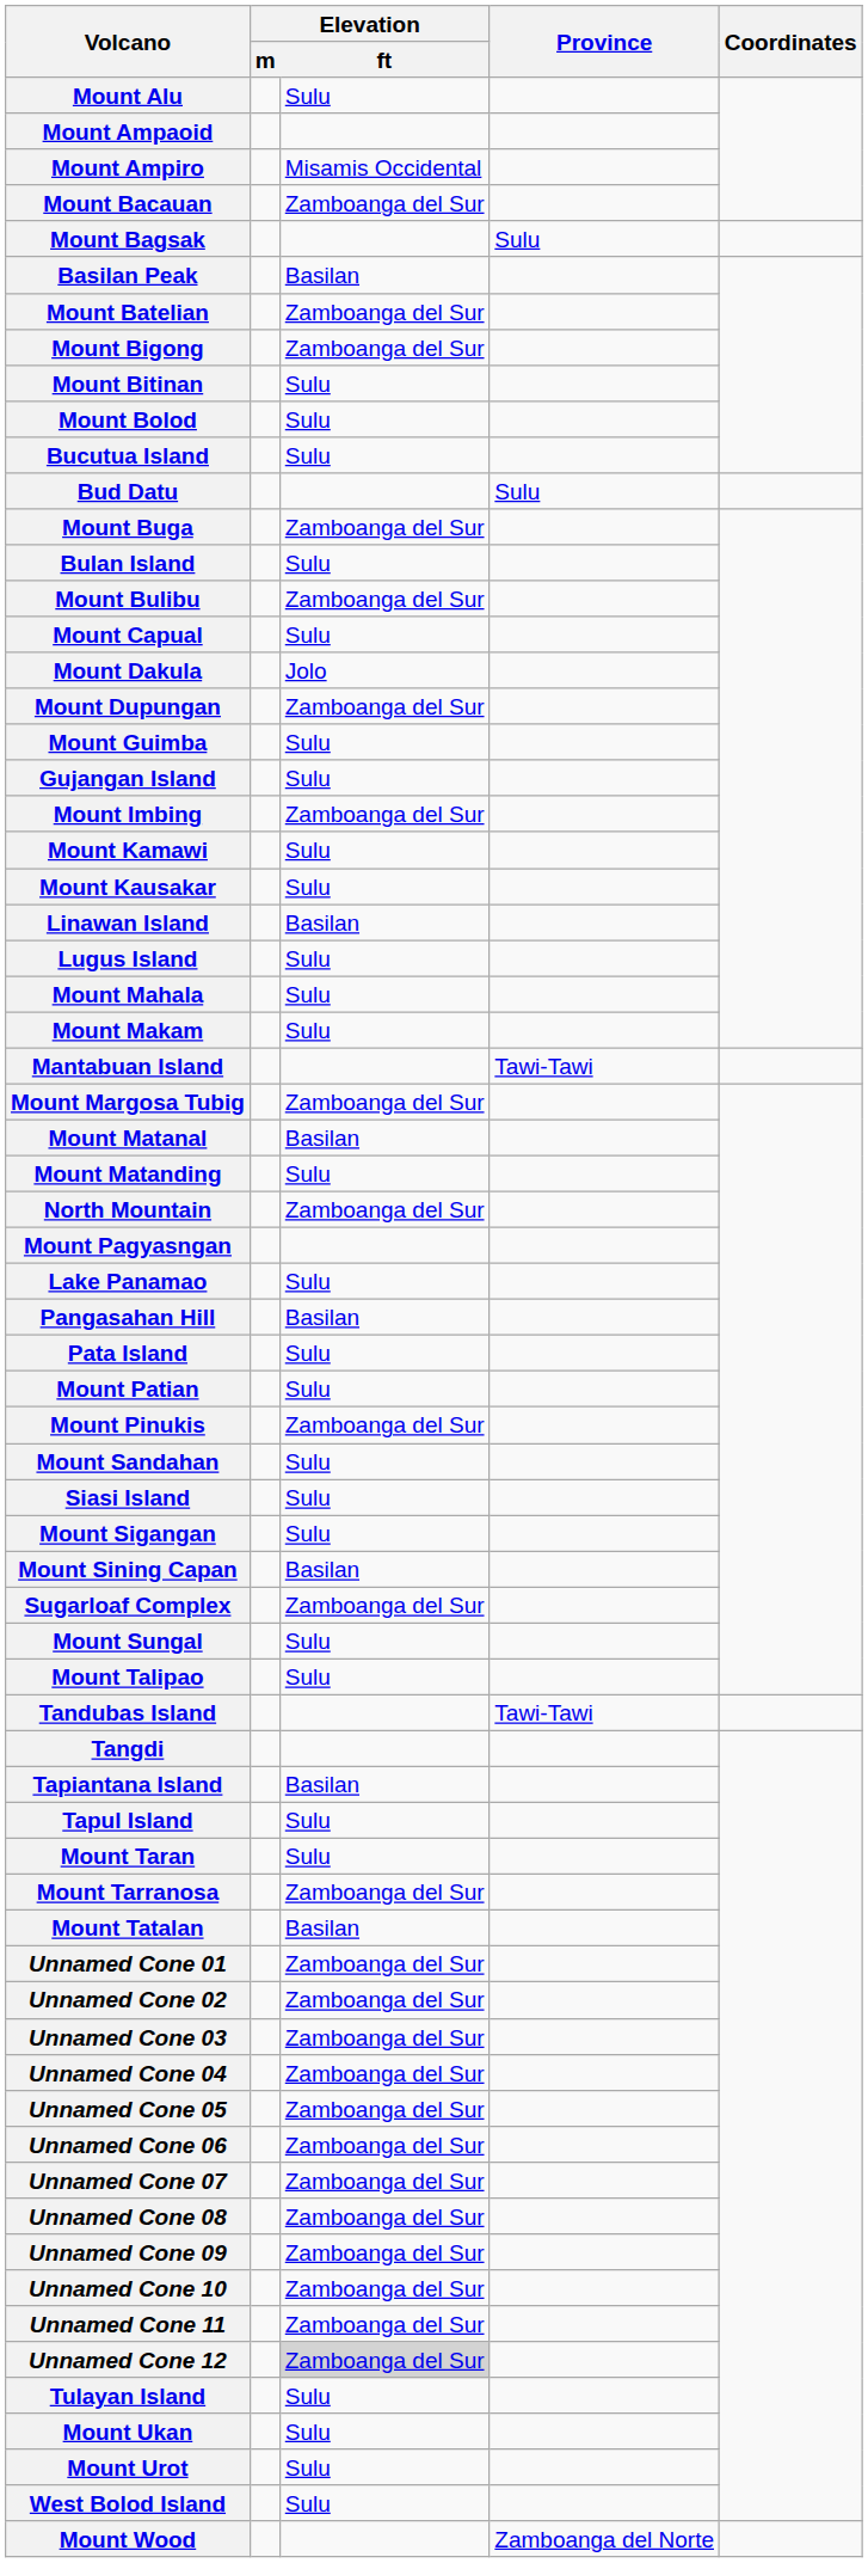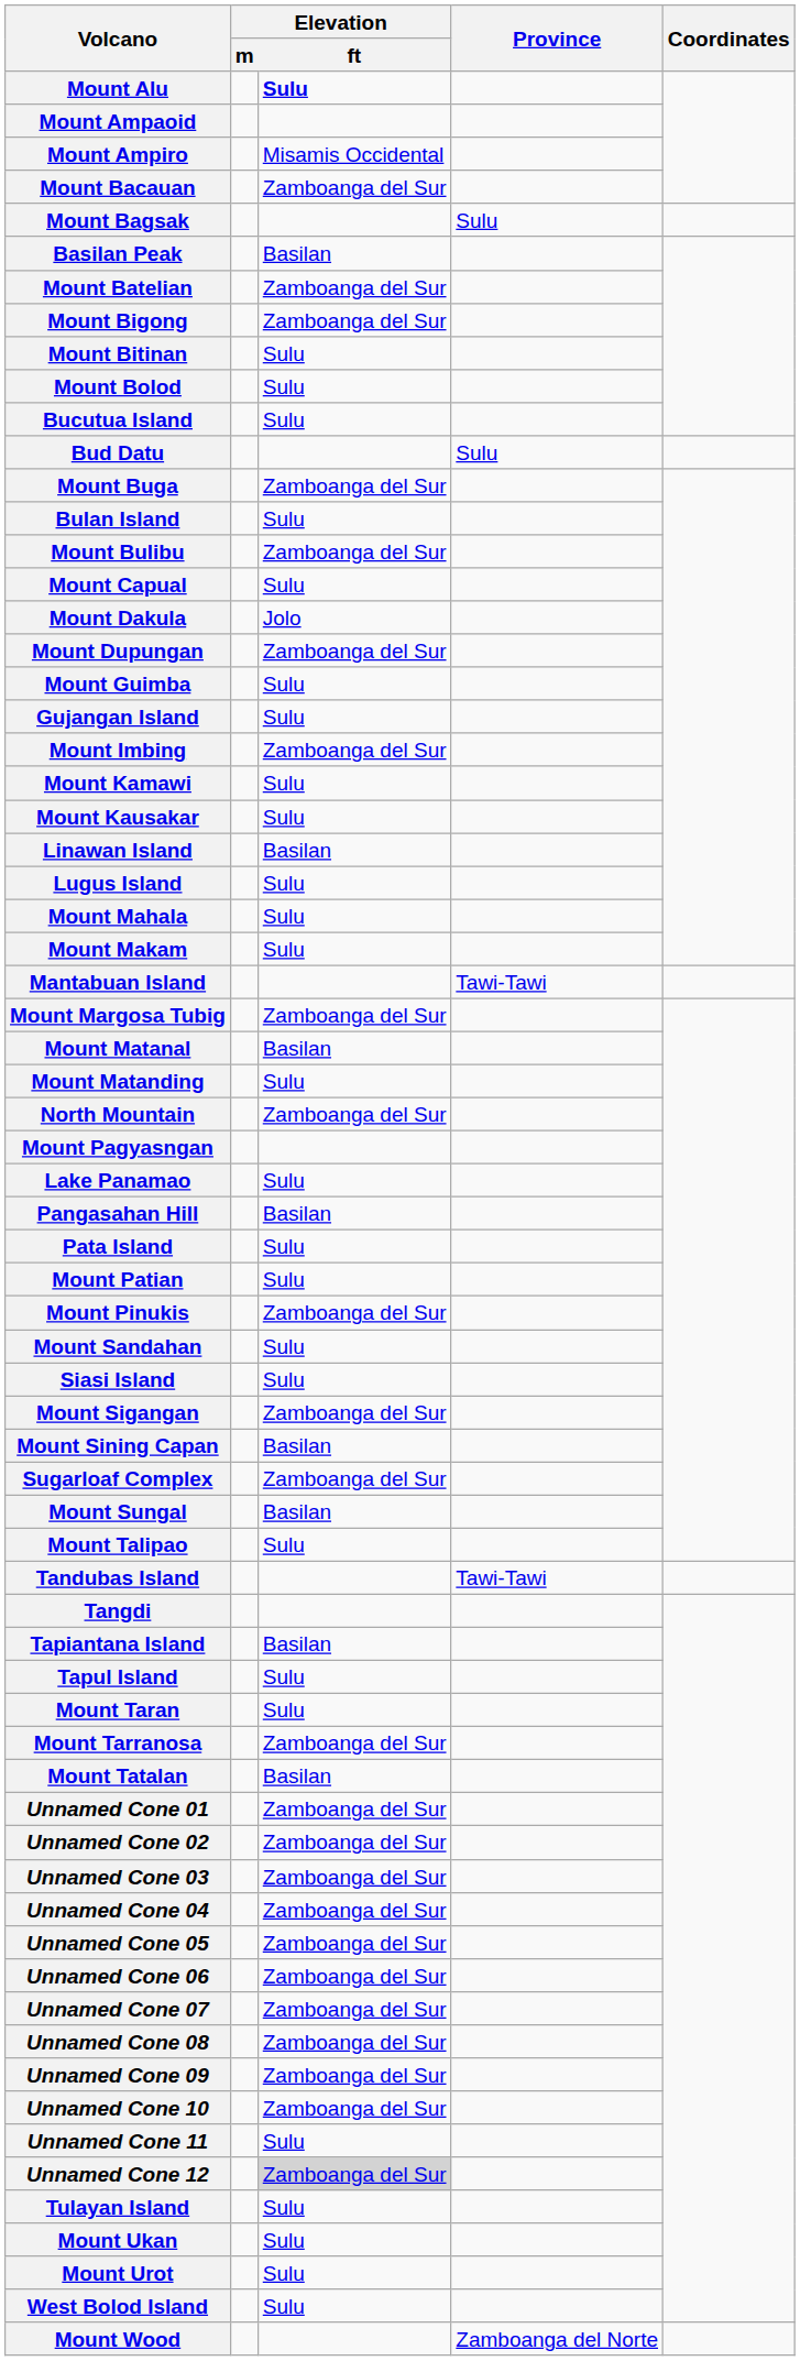 <table class="wikitable sortable plainrowheaders" style="font-size:95%;">
 <tr>
 <th scope="col" rowspan="2">Volcano</th>
 <th scope="col" colspan="2" class="unsortable">Elevation </th>
 <th scope="col" rowspan="2"><a href='#'>Province</a></th>
 <th scope="col" rowspan="2" data-sort-type="number">Coordinates</th>
 </tr>
 <tr>
 <th data-sort-type="number" style="border-right:0;">m</th>
 <th class="unsortable" data-sort-type="number" style="border-left:0;">ft</th>
 </tr>
 <tr>
 <th scope="row" data-sort-value="Alu"><a href='#'>Mount Alu</a></th>
 <td></td>
-<td><a href='#'>Sulu</a></td>
+<td><strong><a href='#'>Sulu</a></strong></td>
 <td></td>
 </tr>
 <tr>
 <th scope="row" data-sort-value="Ampaoid"><a href='#'>Mount Ampaoid</a></th>
 <td></td>
 <td></td>
 <td></td>
 </tr>
 <tr>
 <th scope="row" data-sort-value="Ampiro"><a href='#'>Mount Ampiro</a></th>
 <td></td>
 <td><a href='#'>Misamis Occidental</a></td>
 <td></td>
 </tr>
 <tr>
 <th scope="row" data-sort-value="Bacauan"><a href='#'>Mount Bacauan</a></th>
 <td></td>
 <td><a href='#'>Zamboanga del Sur</a></td>
 <td></td>
 </tr>
 <tr>
 <th scope="row" data-sort-value="Bagsak"><a href='#'>Mount Bagsak</a></th>
 <td></td>
 <td></td>
 <td><a href='#'>Sulu</a></td>
 <td></td>
 </tr>
 <tr>
 <th scope="row"><a href='#'>Basilan Peak</a></th>
 <td></td>
 <td><a href='#'>Basilan</a></td>
 <td></td>
 </tr>
 <tr>
 <th scope="row" data-sort-value="Batelian"><a href='#'>Mount Batelian</a></th>
 <td></td>
 <td><a href='#'>Zamboanga del Sur</a></td>
 <td></td>
 </tr>
 <tr>
 <th scope="row" data-sort-value="Bigong"><a href='#'>Mount Bigong</a></th>
 <td></td>
 <td><a href='#'>Zamboanga del Sur</a></td>
 <td></td>
 </tr>
 <tr>
 <th scope="row" data-sort-value="Bitinan"><a href='#'>Mount Bitinan</a></th>
 <td></td>
 <td><a href='#'>Sulu</a></td>
 <td></td>
 </tr>
 <tr>
 <th scope="row" data-sort-value="Bolod"><a href='#'>Mount Bolod</a></th>
 <td></td>
 <td><a href='#'>Sulu</a></td>
 <td></td>
 </tr>
 <tr>
 <th scope="row"><a href='#'>Bucutua Island</a></th>
 <td></td>
 <td><a href='#'>Sulu</a></td>
 <td></td>
 </tr>
 <tr>
 <th scope="row"><a href='#'>Bud Datu</a></th>
 <td></td>
 <td></td>
 <td><a href='#'>Sulu</a></td>
 <td></td>
 </tr>
 <tr>
 <th scope="row" data-sort-value="Buga"><a href='#'>Mount Buga</a></th>
 <td></td>
 <td><a href='#'>Zamboanga del Sur</a></td>
 <td></td>
 </tr>
 <tr>
 <th scope="row"><a href='#'>Bulan Island</a></th>
 <td></td>
 <td><a href='#'>Sulu</a></td>
 <td></td>
 </tr>
 <tr>
 <th scope="row" data-sort-value="Bulibu"><a href='#'>Mount Bulibu</a></th>
 <td></td>
 <td><a href='#'>Zamboanga del Sur</a></td>
 <td></td>
 </tr>
 <tr>
 <th scope="row" data-sort-value="Capual"><a href='#'>Mount Capual</a></th>
 <td></td>
 <td><a href='#'>Sulu</a></td>
 <td></td>
 </tr>
 <tr>
 <th scope="row" data-sort-value="Dakula"><a href='#'>Mount Dakula</a></th>
 <td></td>
 <td><a href='#'>Jolo</a></td>
 <td></td>
 </tr>
 <tr>
 <th scope="row" data-sort-value="Dupungan"><a href='#'>Mount Dupungan</a></th>
 <td></td>
 <td><a href='#'>Zamboanga del Sur</a></td>
 <td></td>
 </tr>
 <tr>
 <th scope="row" data-sort-value="Guimba"><a href='#'>Mount Guimba</a></th>
 <td></td>
 <td><a href='#'>Sulu</a></td>
 <td></td>
 </tr>
 <tr>
 <th scope="row"><a href='#'>Gujangan Island</a></th>
 <td></td>
 <td><a href='#'>Sulu</a></td>
 <td></td>
 </tr>
 <tr>
 <th scope="row" data-sort-value="Imbing"><a href='#'>Mount Imbing</a></th>
 <td> </td>
 <td><a href='#'>Zamboanga del Sur</a></td>
 <td></td>
 </tr>
 <tr>
 <th scope="row" data-sort-value="Kamawi"><a href='#'>Mount Kamawi</a></th>
 <td></td>
 <td><a href='#'>Sulu</a></td>
 <td></td>
 </tr>
 <tr>
 <th scope="row" data-sort-value="Kausakar"><a href='#'>Mount Kausakar</a></th>
 <td> </td>
 <td><a href='#'>Sulu</a></td>
 <td></td>
 </tr>
 <tr>
 <th scope="row"><a href='#'>Linawan Island</a></th>
 <td></td>
 <td><a href='#'>Basilan</a></td>
 <td></td>
 </tr>
 <tr>
 <th scope="row"><a href='#'>Lugus Island</a></th>
 <td></td>
 <td><a href='#'>Sulu</a></td>
 <td></td>
 </tr>
 <tr>
 <th scope="row" data-sort-value="Mahala"><a href='#'>Mount Mahala</a></th>
 <td></td>
 <td><a href='#'>Sulu</a></td>
 <td></td>
 </tr>
 <tr>
 <th scope="row" data-sort-value="Makam"><a href='#'>Mount Makam</a></th>
 <td></td>
 <td><a href='#'>Sulu</a></td>
 <td></td>
 </tr>
 <tr>
 <th scope="row"><a href='#'>Mantabuan Island</a></th>
 <td></td>
 <td></td>
 <td><a href='#'>Tawi-Tawi</a></td>
 <td></td>
 </tr>
 <tr>
 <th scope="row" data-sort-value="Margosa Tubig"><a href='#'>Mount Margosa Tubig</a></th>
 <td></td>
 <td><a href='#'>Zamboanga del Sur</a></td>
 <td></td>
 </tr>
 <tr>
 <th scope="row" data-sort-value="Matanal"><a href='#'>Mount Matanal</a></th>
 <td></td>
 <td><a href='#'>Basilan</a></td>
 <td></td>
 </tr>
 <tr>
 <th scope="row" data-sort-value="Matanding"><a href='#'>Mount Matanding</a></th>
 <td> </td>
 <td><a href='#'>Sulu</a></td>
 <td></td>
 </tr>
 <tr>
 <th scope="row"><a href='#'>North Mountain</a></th>
 <td></td>
 <td><a href='#'>Zamboanga del Sur</a></td>
 <td></td>
 </tr>
 <tr>
 <th scope="row" data-sort-value="Pagyasngan"><a href='#'>Mount Pagyasngan</a></th>
 <td> </td>
 <td></td>
 <td></td>
 </tr>
 <tr>
 <th scope="row"><a href='#'>Lake Panamao</a></th>
 <td></td>
 <td><a href='#'>Sulu</a></td>
 <td></td>
 </tr>
 <tr>
 <th scope="row"><a href='#'>Pangasahan Hill</a></th>
 <td></td>
 <td><a href='#'>Basilan</a></td>
 <td></td>
 </tr>
 <tr>
 <th scope="row"><a href='#'>Pata Island</a></th>
 <td></td>
 <td><a href='#'>Sulu</a></td>
 <td></td>
 </tr>
 <tr>
 <th scope="row" data-sort-value="Patian"><a href='#'>Mount Patian</a></th>
 <td></td>
 <td><a href='#'>Sulu</a></td>
 <td></td>
 </tr>
 <tr>
 <th scope="row" data-sort-value="Pinukis"><a href='#'>Mount Pinukis</a></th>
 <td></td>
 <td><a href='#'>Zamboanga del Sur</a></td>
 <td></td>
 </tr>
 <tr>
 <th scope="row" data-sort-value="Sandahan"><a href='#'>Mount Sandahan</a></th>
 <td></td>
 <td><a href='#'>Sulu</a></td>
 <td></td>
 </tr>
 <tr>
 <th scope="row"><a href='#'>Siasi Island</a></th>
 <td></td>
 <td><a href='#'>Sulu</a></td>
 <td></td>
 </tr>
 <tr>
 <th scope="row" data-sort-value="Sigangan"><a href='#'>Mount Sigangan</a></th>
 <td></td>
-<td><a href='#'>Sulu</a></td>
+<td><a href='#'>Zamboanga del Sur</a></td>
 <td></td>
 </tr>
 <tr>
 <th scope="row" data-sort-value="Sining Capan"><a href='#'>Mount Sining Capan</a></th>
 <td></td>
 <td><a href='#'>Basilan</a></td>
 <td></td>
 </tr>
 <tr>
 <th scope="row"><a href='#'>Sugarloaf Complex</a></th>
 <td></td>
 <td><a href='#'>Zamboanga del Sur</a></td>
 <td></td>
 </tr>
 <tr>
 <th scope="row" data-sort-value="Sungal"><a href='#'>Mount Sungal</a></th>
 <td></td>
-<td><a href='#'>Sulu</a></td>
+<td><a href='#'>Basilan</a></td>
 <td></td>
 </tr>
 <tr>
 <th scope="row" data-sort-value="Talipao"><a href='#'>Mount Talipao</a></th>
 <td></td>
 <td><a href='#'>Sulu</a></td>
 <td></td>
 </tr>
 <tr>
 <th scope="row"><a href='#'>Tandubas Island</a></th>
 <td></td>
 <td></td>
 <td><a href='#'>Tawi-Tawi</a></td>
 <td></td>
 </tr>
 <tr>
 <th scope="row"><a href='#'>Tangdi</a></th>
 <td></td>
 <td></td>
 <td></td>
 </tr>
 <tr>
 <th scope="row"><a href='#'>Tapiantana Island</a></th>
 <td></td>
 <td><a href='#'>Basilan</a></td>
 <td></td>
 </tr>
 <tr>
 <th scope="row"><a href='#'>Tapul Island</a></th>
 <td></td>
 <td><a href='#'>Sulu</a></td>
 <td></td>
 </tr>
 <tr>
 <th scope="row" data-sort-value="Taran"><a href='#'>Mount Taran</a></th>
 <td></td>
 <td><a href='#'>Sulu</a></td>
 <td></td>
 </tr>
 <tr>
 <th scope="row" data-sort-value="Tarranosa"><a href='#'>Mount Tarranosa</a></th>
 <td> </td>
 <td><a href='#'>Zamboanga del Sur</a></td>
 <td></td>
 </tr>
 <tr>
 <th scope="row" data-sort-value="Tatalan"><a href='#'>Mount Tatalan</a></th>
 <td></td>
 <td><a href='#'>Basilan</a></td>
 <td></td>
 </tr>
 <tr>
 <th scope="row" style="border-right:0"><em>Unnamed Cone 01</em></th>
 <td></td>
 <td><a href='#'>Zamboanga del Sur</a></td>
 <td></td>
 </tr>
 <tr>
 <th scope="row" style="border-right:0"><em>Unnamed Cone 02</em></th>
 <td> </td>
 <td><a href='#'>Zamboanga del Sur</a></td>
 <td></td>
 </tr>
 <tr>
 <th scope="row" style="border-right:0"><em>Unnamed Cone 03</em></th>
 <td></td>
 <td><a href='#'>Zamboanga del Sur</a></td>
 <td></td>
 </tr>
 <tr>
 <th scope="row" style="border-right:0"><em>Unnamed Cone 04</em></th>
 <td></td>
 <td><a href='#'>Zamboanga del Sur</a></td>
 <td></td>
 </tr>
 <tr>
 <th scope="row" style="border-right:0"><em>Unnamed Cone 05</em></th>
 <td></td>
 <td><a href='#'>Zamboanga del Sur</a></td>
 <td></td>
 </tr>
 <tr>
 <th scope="row" style="border-right:0"><em>Unnamed Cone 06</em></th>
 <td></td>
 <td><a href='#'>Zamboanga del Sur</a></td>
 <td></td>
 </tr>
 <tr>
 <th scope="row" style="border-right:0"><em>Unnamed Cone 07</em></th>
 <td></td>
 <td><a href='#'>Zamboanga del Sur</a></td>
 <td></td>
 </tr>
 <tr>
 <th scope="row" style="border-right:0"><em>Unnamed Cone 08</em></th>
 <td> </td>
 <td><a href='#'>Zamboanga del Sur</a></td>
 <td></td>
 </tr>
 <tr>
 <th scope="row" style="border-right:0"><em>Unnamed Cone 09</em></th>
 <td></td>
 <td><a href='#'>Zamboanga del Sur</a></td>
 <td></td>
 </tr>
 <tr>
 <th scope="row" style="border-right:0"><em>Unnamed Cone 10</em></th>
 <td> </td>
 <td><a href='#'>Zamboanga del Sur</a></td>
 <td></td>
 </tr>
 <tr>
 <th scope="row" style="border-right:0"><em>Unnamed Cone 11</em></th>
 <td></td>
-<td><a href='#'>Zamboanga del Sur</a></td>
+<td><a href='#'>Sulu</a></td>
 <td></td>
 </tr>
 <tr>
 <th scope="row" style="border-right:0"><em>Unnamed Cone 12</em></th>
 <td> </td>
 <td style="background: lightgrey;"><a href='#'>Zamboanga del Sur</a></td>
 <td></td>
 </tr>
 <tr>
 <th scope="row"><a href='#'>Tulayan Island</a></th>
 <td></td>
 <td><a href='#'>Sulu</a></td>
 <td></td>
 </tr>
 <tr>
 <th scope="row" data-sort-value="Ukan"><a href='#'>Mount Ukan</a></th>
 <td></td>
 <td><a href='#'>Sulu</a></td>
 <td></td>
 </tr>
 <tr>
 <th scope="row" data-sort-value="Urot"><a href='#'>Mount Urot</a></th>
 <td> </td>
 <td><a href='#'>Sulu</a></td>
 <td></td>
 </tr>
 <tr>
 <th scope="row"><a href='#'>West Bolod Island</a></th>
 <td></td>
 <td><a href='#'>Sulu</a></td>
 <td></td>
 </tr>
 <tr>
 <th scope="row" data-sort-value="Wood"><a href='#'>Mount Wood</a></th>
 <td></td>
 <td></td>
 <td><a href='#'>Zamboanga del Norte</a></td>
 <td></td>
 </tr>
 </table>
